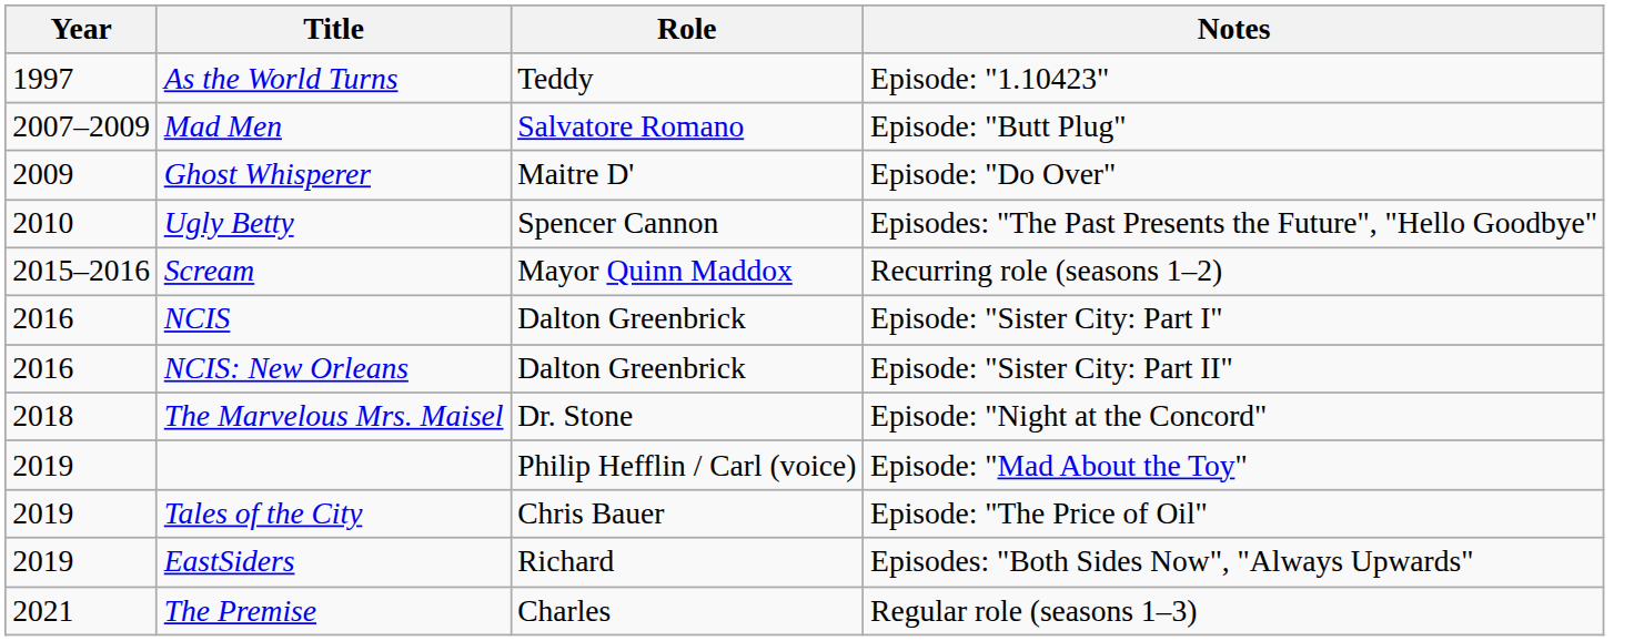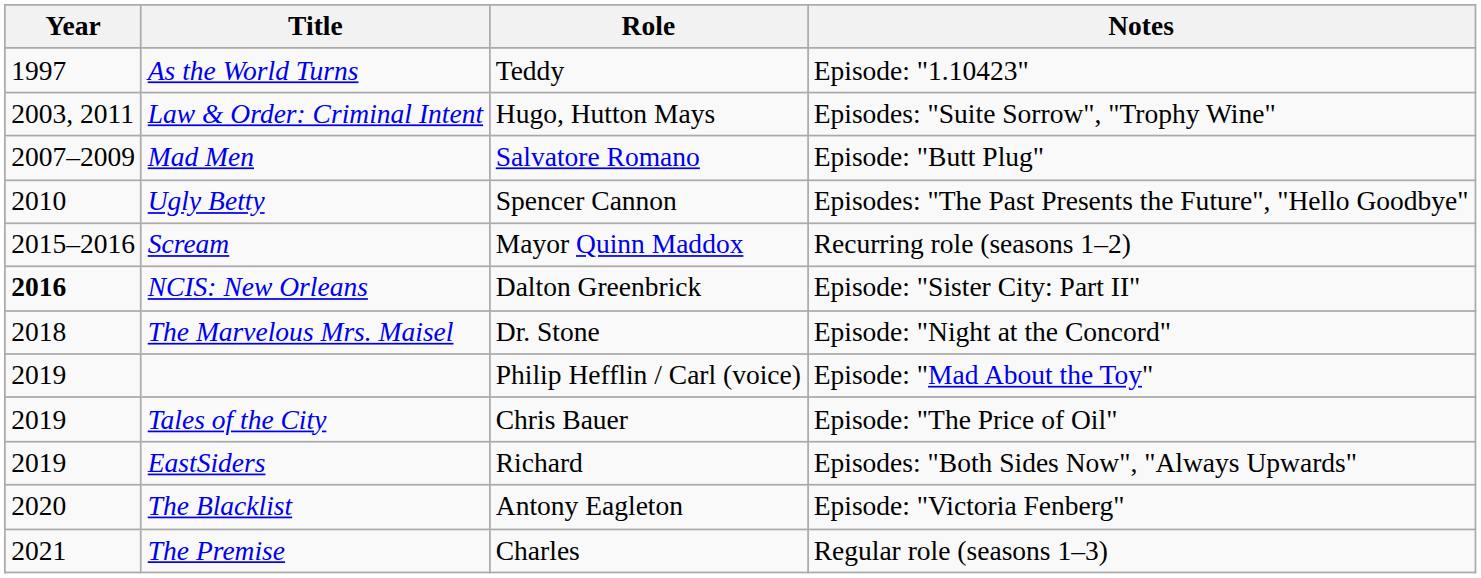 <table class="wikitable sortable">
 <tr>
 <th>Year</th>
 <th>Title</th>
 <th>Role</th>
 <th class="unsortable">Notes</th>
 </tr>
 <tr>
 <td>1997</td>
 <td><em><a href='#'>As the World Turns</a></em></td>
 <td>Teddy</td>
 <td>Episode: "1.10423"</td>
 </tr>
 <tr>
+<td>2003, 2011</td>
+<td><em><a href='#'>Law & Order: Criminal Intent</a></em></td>
+<td>Hugo, Hutton Mays</td>
+<td>Episodes: "Suite Sorrow", "Trophy Wine"</td>
+</tr>
+<tr>
 <td>2007–2009</td>
 <td><em><a href='#'>Mad Men</a></em></td>
 <td><a href='#'>Salvatore Romano</a></td>
 <td>Episode: "Butt Plug"</td>
-</tr>
-<tr>
-<td>2009</td>
-<td><em><a href='#'>Ghost Whisperer</a></em></td>
-<td>Maitre D'</td>
-<td>Episode: "Do Over"</td>
 </tr>
 <tr>
 <td>2010</td>
 <td><em><a href='#'>Ugly Betty</a></em></td>
 <td>Spencer Cannon</td>
 <td>Episodes: "The Past Presents the Future", "Hello Goodbye"</td>
 </tr>
 <tr>
 <td>2015–2016</td>
 <td><em><a href='#'>Scream</a></em></td>
 <td>Mayor <a href='#'>Quinn Maddox</a></td>
 <td>Recurring role (seasons 1–2)</td>
 </tr>
 <tr>
-<td>2016</td>
-<td><em><a href='#'>NCIS</a></em></td>
-<td>Dalton Greenbrick</td>
-<td>Episode: "Sister City: Part I"</td>
-</tr>
-<tr>
-<td>2016</td>
+<td><strong>2016</strong></td>
 <td><em><a href='#'>NCIS: New Orleans</a></em></td>
 <td>Dalton Greenbrick</td>
 <td>Episode: "Sister City: Part II"</td>
 </tr>
 <tr>
 <td>2018</td>
 <td><em><a href='#'>The Marvelous Mrs. Maisel</a></em></td>
 <td>Dr. Stone</td>
 <td>Episode: "Night at the Concord"</td>
 </tr>
 <tr>
 <td>2019</td>
 <td><em></em></td>
 <td>Philip Hefflin / Carl (voice)</td>
 <td>Episode: "<a href='#'>Mad About the Toy</a>"</td>
 </tr>
 <tr>
 <td>2019</td>
 <td><em><a href='#'>Tales of the City</a></em></td>
 <td>Chris Bauer</td>
 <td>Episode: "The Price of Oil"</td>
 </tr>
 <tr>
 <td>2019</td>
 <td><em><a href='#'>EastSiders</a></em></td>
 <td>Richard</td>
 <td>Episodes: "Both Sides Now", "Always Upwards"</td>
 </tr>
 <tr>
+<td>2020</td>
+<td><em><a href='#'>The Blacklist</a></em></td>
+<td>Antony Eagleton</td>
+<td>Episode: "Victoria Fenberg"</td>
+</tr>
+<tr>
 <td>2021</td>
 <td><em><a href='#'>The Premise</a></em></td>
 <td>Charles</td>
 <td>Regular role (seasons 1–3)</td>
 </tr>
 </table>
